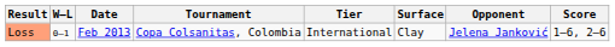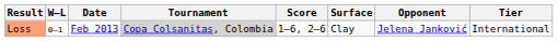 <table class="sortable wikitable">
 <tr>
 <th>Result</th>
 <th class="unsortable">W–L</th>
 <th>Date</th>
 <th>Tournament</th>
-<th>Tier</th>
+<th class="unsortable">Score</th>
 <th>Surface</th>
 <th>Opponent</th>
-<th class="unsortable">Score</th>
+<th>Tier</th>
 </tr>
 <tr>
 <td bgcolor=FFA07A>Loss</td>
 <td><small>0–1</small></td>
 <td><a href='#'>Feb 2013</a></td>
-<td><a href='#'>Copa Colsanitas</a>, Colombia</td>
-<td>International</td>
+<td style="background: lightgrey;"><a href='#'>Copa Colsanitas</a>, Colombia</td>
+<td>1–6, 2–6</td>
 <td>Clay</td>
 <td> <a href='#'>Jelena Janković</a></td>
-<td>1–6, 2–6</td>
+<td>International</td>
 </tr>
 </table>
